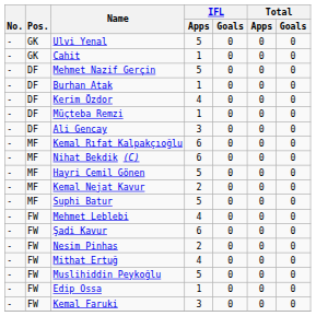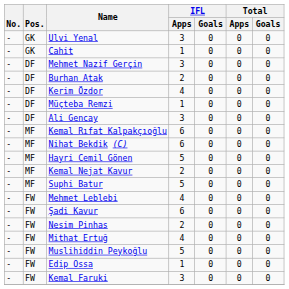 <table class="wikitable" style="text-align:center">
 <tr>
 <th rowspan="2" valign="bottom">No.</th>
 <th rowspan="2" valign="bottom">Pos.</th>
 <th rowspan="2">Name</th>
 <th colspan="2" width="85"><a href='#'>IFL</a></th>
 <th colspan="2" width="85">Total</th>
 </tr>
 <tr>
 <th>Apps</th>
 <th>Goals</th>
 <th>Apps</th>
 <th>Goals</th>
 </tr>
 <tr>
 <td align="left">-</td>
 <td align="left">GK</td>
 <td align="left"> <a href='#'>Ulvi Yenal</a></td>
-<td>5</td>
+<td>3</td>
 <td>0</td>
 <td>0</td>
 <td>0</td>
 </tr>
 <tr>
 <td align="left">-</td>
 <td align="left">GK</td>
 <td align="left"> <a href='#'>Cahit</a></td>
 <td>1</td>
 <td>0</td>
 <td>0</td>
 <td>0</td>
 </tr>
 <tr>
 <td align="left">-</td>
 <td align="left">DF</td>
 <td align="left"> <a href='#'>Mehmet Nazif Gerçin</a></td>
-<td>5</td>
+<td>3</td>
 <td>0</td>
 <td>0</td>
 <td>0</td>
 </tr>
 <tr>
 <td align="left">-</td>
 <td align="left">DF</td>
 <td align="left"> <a href='#'>Burhan Atak</a></td>
-<td>1</td>
+<td>2</td>
 <td>0</td>
 <td>0</td>
 <td>0</td>
 </tr>
 <tr>
 <td align="left">-</td>
 <td align="left">DF</td>
 <td align="left"> <a href='#'>Kerim Özdor</a></td>
 <td>4</td>
 <td>0</td>
 <td>0</td>
 <td>0</td>
 </tr>
 <tr>
 <td align="left">-</td>
 <td align="left">DF</td>
 <td align="left"> <a href='#'>Müçteba Remzi</a></td>
 <td>1</td>
 <td>0</td>
 <td>0</td>
 <td>0</td>
 </tr>
 <tr>
 <td align="left">-</td>
 <td align="left">DF</td>
 <td align="left"> <a href='#'>Ali Gencay</a></td>
 <td>3</td>
 <td>0</td>
 <td>0</td>
 <td>0</td>
 </tr>
 <tr>
 <td align="left">-</td>
 <td align="left">MF</td>
 <td align="left"> <a href='#'>Kemal Rıfat Kalpakçıoğlu</a></td>
 <td>6</td>
 <td>0</td>
 <td>0</td>
 <td>0</td>
 </tr>
 <tr>
 <td align="left">-</td>
 <td align="left">MF</td>
 <td align="left"> <a href='#'>Nihat Bekdik</a> <em><a href='#'>(C)</a></em></td>
 <td>6</td>
 <td>0</td>
 <td>0</td>
 <td>0</td>
 </tr>
 <tr>
 <td align="left">-</td>
 <td align="left">MF</td>
 <td align="left"> <a href='#'>Hayri Cemil Gönen</a></td>
 <td>5</td>
 <td>0</td>
 <td>0</td>
 <td>0</td>
 </tr>
 <tr>
 <td align="left">-</td>
 <td align="left">MF</td>
 <td align="left"> <a href='#'>Kemal Nejat Kavur</a></td>
 <td>2</td>
 <td>0</td>
 <td>0</td>
 <td>0</td>
 </tr>
 <tr>
 <td align="left">-</td>
 <td align="left">MF</td>
 <td align="left"> <a href='#'>Suphi Batur</a></td>
 <td>5</td>
 <td>0</td>
 <td>0</td>
 <td>0</td>
 </tr>
 <tr>
 <td align="left">-</td>
 <td align="left">FW</td>
 <td align="left"> <a href='#'>Mehmet Leblebi</a></td>
 <td>4</td>
 <td>0</td>
 <td>0</td>
 <td>0</td>
 </tr>
 <tr>
 <td align="left">-</td>
 <td align="left">FW</td>
 <td align="left"> <a href='#'>Şadi Kavur</a></td>
 <td>6</td>
 <td>0</td>
 <td>0</td>
 <td>0</td>
 </tr>
 <tr>
 <td align="left">-</td>
 <td align="left">FW</td>
 <td align="left"> <a href='#'>Nesim Pinhas</a></td>
 <td>2</td>
 <td>0</td>
 <td>0</td>
 <td>0</td>
 </tr>
 <tr>
 <td align="left">-</td>
 <td align="left">FW</td>
 <td align="left"> <a href='#'>Mithat Ertuğ</a></td>
 <td>4</td>
 <td>0</td>
 <td>0</td>
 <td>0</td>
 </tr>
 <tr>
 <td align="left">-</td>
 <td align="left">FW</td>
 <td align="left"> <a href='#'>Muslihiddin Peykoğlu</a></td>
 <td>5</td>
 <td>0</td>
 <td>0</td>
 <td>0</td>
 </tr>
 <tr>
 <td align="left">-</td>
 <td align="left">FW</td>
 <td align="left"> <a href='#'>Edip Ossa</a></td>
 <td>1</td>
 <td>0</td>
 <td>0</td>
 <td>0</td>
 </tr>
 <tr>
 <td align="left">-</td>
 <td align="left">FW</td>
 <td align="left"> <a href='#'>Kemal Faruki</a></td>
 <td>3</td>
 <td>0</td>
 <td>0</td>
 <td>0</td>
 </tr>
 <tr>
 </tr>
 </table>
